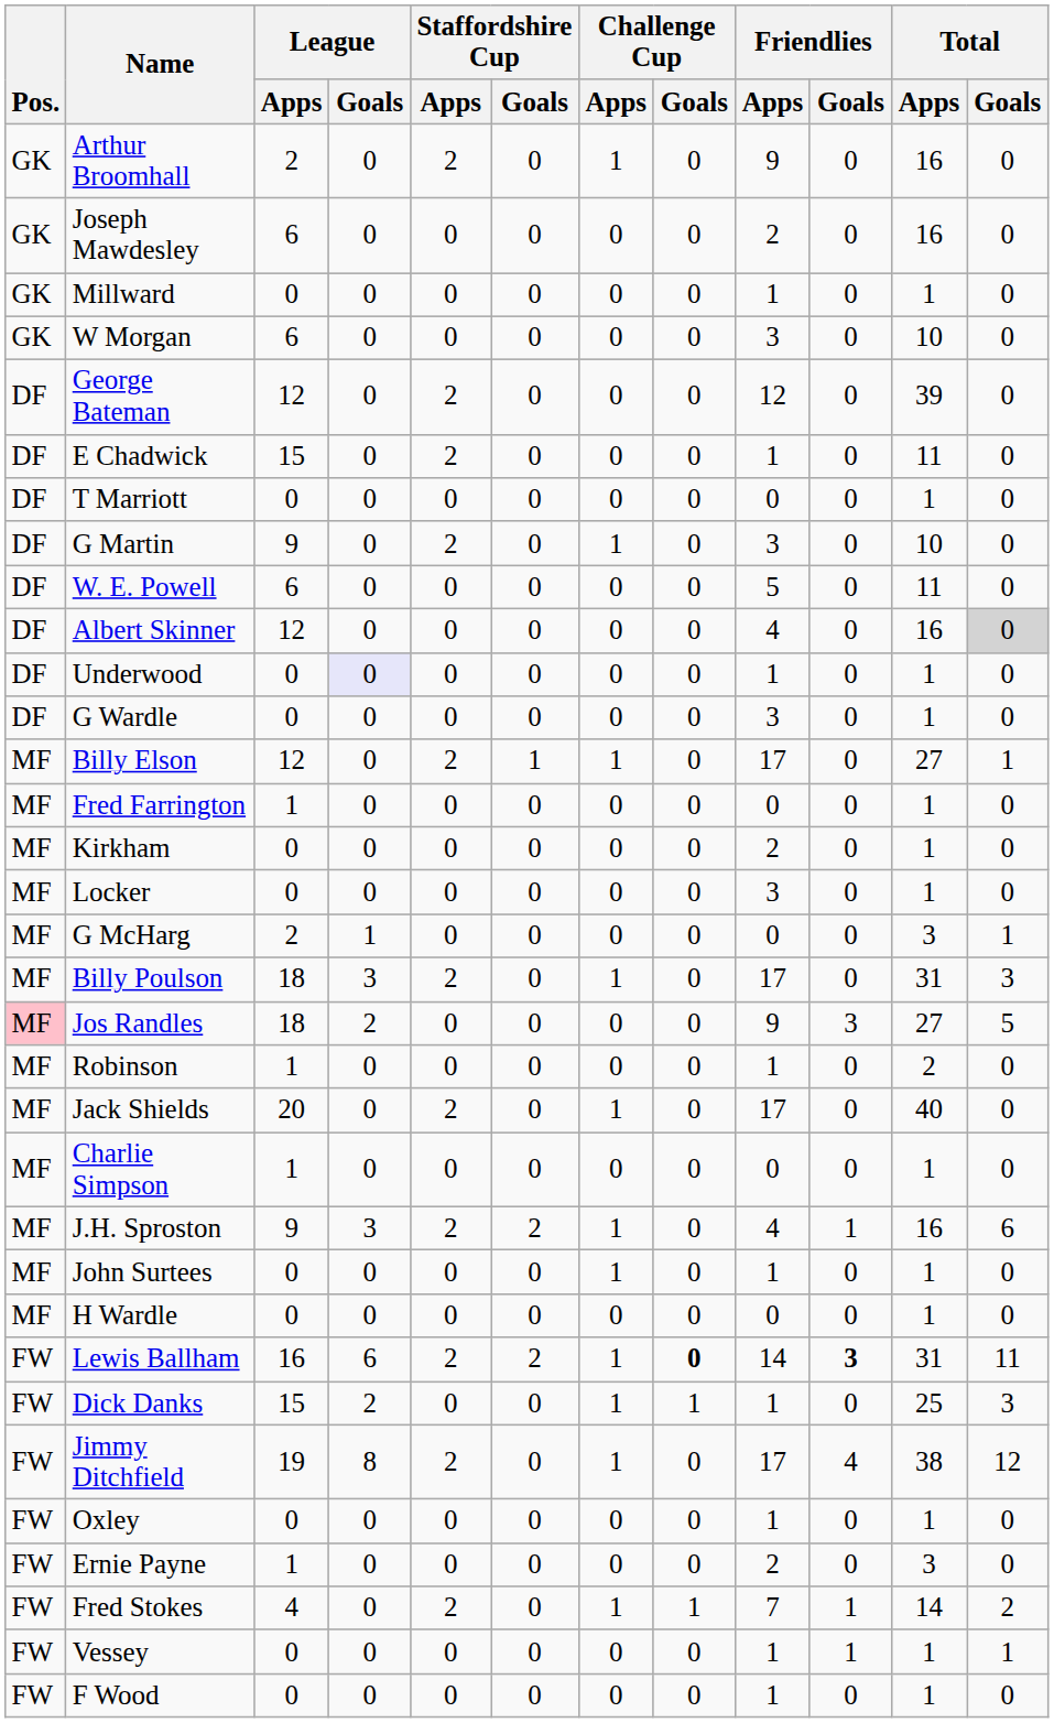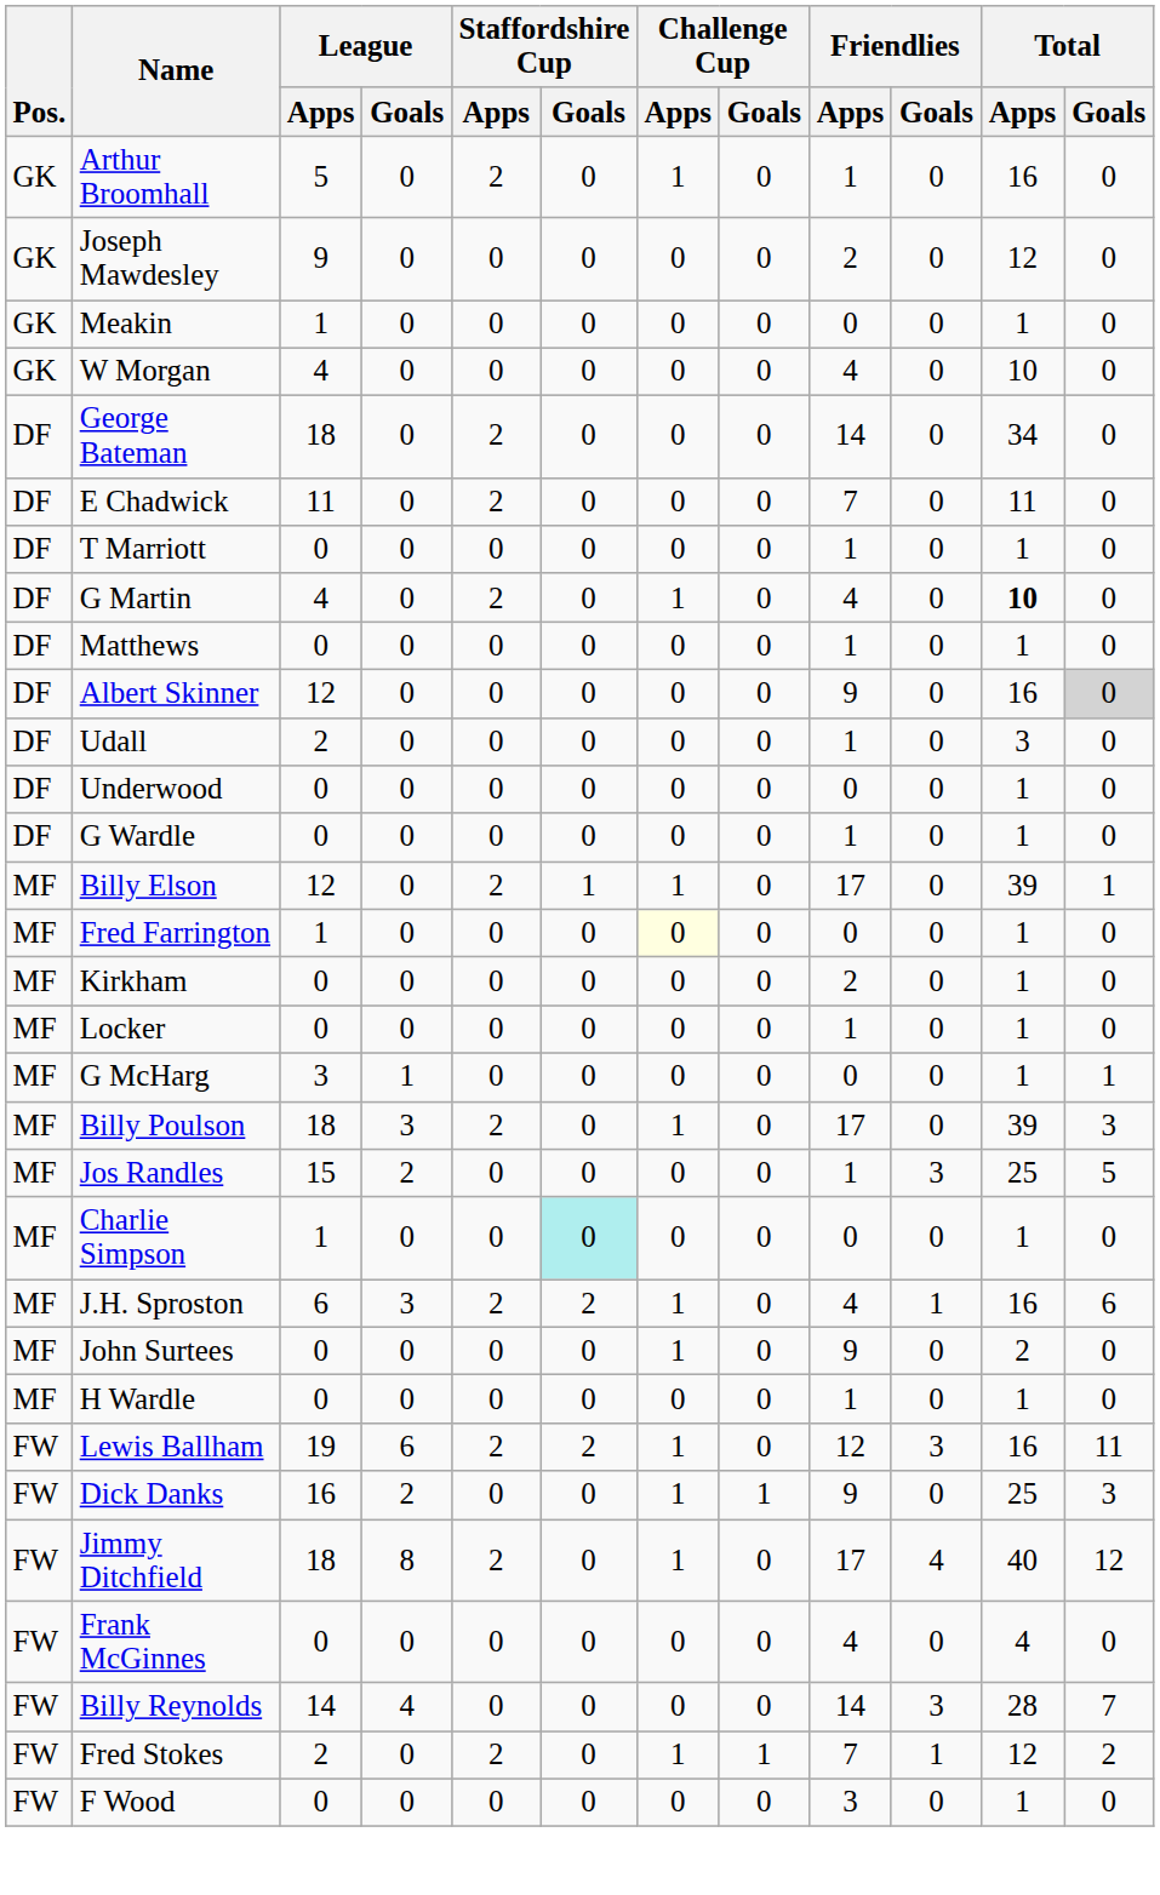 <table class="wikitable" style="text-align:center">
 <tr>
 <th rowspan="2" valign="bottom">Pos.</th>
 <th rowspan="2">Name</th>
 <th colspan="2" width="85">League</th>
 <th colspan="2" width="85">Staffordshire Cup</th>
 <th colspan="2" width="85">Challenge Cup</th>
 <th colspan="2" width="85">Friendlies</th>
 <th colspan="2" width="85">Total</th>
 </tr>
 <tr>
 <th>Apps</th>
 <th>Goals</th>
 <th>Apps</th>
 <th>Goals</th>
 <th>Apps</th>
 <th>Goals</th>
 <th>Apps</th>
 <th>Goals</th>
 <th>Apps</th>
 <th>Goals</th>
 </tr>
 <tr>
 <td align="left">GK</td>
 <td align="left"> <a href='#'>Arthur Broomhall</a></td>
-<td>2</td>
+<td>5</td>
 <td>0</td>
 <td>2</td>
 <td>0</td>
 <td>1</td>
 <td>0</td>
-<td>9</td>
+<td>1</td>
 <td>0</td>
 <td>16</td>
 <td>0</td>
 </tr>
 <tr>
 <td align="left">GK</td>
 <td align="left">Joseph Mawdesley</td>
-<td>6</td>
+<td>9</td>
 <td>0</td>
 <td>0</td>
 <td>0</td>
 <td>0</td>
 <td>0</td>
 <td>2</td>
 <td>0</td>
-<td>16</td>
+<td>12</td>
 <td>0</td>
 </tr>
 <tr>
 <td align="left">GK</td>
-<td align="left">Millward</td>
+<td align="left">Meakin</td>
+<td>1</td>
+<td>0</td>
 <td>0</td>
 <td>0</td>
 <td>0</td>
 <td>0</td>
 <td>0</td>
 <td>0</td>
 <td>1</td>
 <td>0</td>
-<td>1</td>
-<td>0</td>
 </tr>
 <tr>
 <td align="left">GK</td>
 <td align="left">W Morgan</td>
-<td>6</td>
+<td>4</td>
 <td>0</td>
 <td>0</td>
 <td>0</td>
 <td>0</td>
 <td>0</td>
-<td>3</td>
+<td>4</td>
 <td>0</td>
 <td>10</td>
 <td>0</td>
 </tr>
 <tr>
 <td align="left">DF</td>
 <td align="left"> <a href='#'>George Bateman</a></td>
-<td>12</td>
+<td>18</td>
 <td>0</td>
 <td>2</td>
 <td>0</td>
 <td>0</td>
 <td>0</td>
-<td>12</td>
+<td>14</td>
 <td>0</td>
-<td>39</td>
+<td>34</td>
 <td>0</td>
 </tr>
 <tr>
 <td align="left">DF</td>
 <td align="left">E Chadwick</td>
-<td>15</td>
+<td>11</td>
 <td>0</td>
 <td>2</td>
 <td>0</td>
 <td>0</td>
 <td>0</td>
-<td>1</td>
+<td>7</td>
 <td>0</td>
 <td>11</td>
 <td>0</td>
 </tr>
 <tr>
 <td align="left">DF</td>
 <td align="left">T Marriott</td>
 <td>0</td>
 <td>0</td>
 <td>0</td>
 <td>0</td>
 <td>0</td>
 <td>0</td>
-<td>0</td>
+<td>1</td>
 <td>0</td>
 <td>1</td>
 <td>0</td>
 </tr>
 <tr>
 <td align="left">DF</td>
 <td align="left">G Martin</td>
-<td>9</td>
+<td>4</td>
 <td>0</td>
 <td>2</td>
 <td>0</td>
 <td>1</td>
 <td>0</td>
-<td>3</td>
+<td>4</td>
 <td>0</td>
-<td>10</td>
+<td><strong>10</strong></td>
 <td>0</td>
 </tr>
 <tr>
 <td align="left">DF</td>
-<td align="left"> <a href='#'>W. E. Powell</a></td>
-<td>6</td>
+<td align="left">Matthews</td>
 <td>0</td>
 <td>0</td>
 <td>0</td>
 <td>0</td>
 <td>0</td>
-<td>5</td>
 <td>0</td>
-<td>11</td>
+<td>1</td>
+<td>0</td>
+<td>1</td>
 <td>0</td>
 </tr>
 <tr>
 <td align="left">DF</td>
 <td align="left"> <a href='#'>Albert Skinner</a></td>
 <td>12</td>
 <td>0</td>
 <td>0</td>
 <td>0</td>
 <td>0</td>
 <td>0</td>
-<td>4</td>
+<td>9</td>
 <td>0</td>
 <td>16</td>
 <td style="background: lightgrey;">0</td>
 </tr>
 <tr>
 <td align="left">DF</td>
-<td align="left">Underwood</td>
+<td align="left">Udall</td>
+<td>2</td>
 <td>0</td>
-<td style="background: lavender;">0</td>
 <td>0</td>
 <td>0</td>
 <td>0</td>
 <td>0</td>
 <td>1</td>
+<td>0</td>
+<td>3</td>
+<td>0</td>
+</tr>
+<tr>
+<td align="left">DF</td>
+<td align="left">Underwood</td>
+<td>0</td>
+<td>0</td>
+<td>0</td>
+<td>0</td>
+<td>0</td>
+<td>0</td>
+<td>0</td>
 <td>0</td>
 <td>1</td>
 <td>0</td>
 </tr>
 <tr>
 <td align="left">DF</td>
 <td align="left">G Wardle</td>
 <td>0</td>
 <td>0</td>
 <td>0</td>
 <td>0</td>
 <td>0</td>
 <td>0</td>
-<td>3</td>
+<td>1</td>
 <td>0</td>
 <td>1</td>
 <td>0</td>
 </tr>
 <tr>
 <td align="left">MF</td>
 <td align="left"> <a href='#'>Billy Elson</a></td>
 <td>12</td>
 <td>0</td>
 <td>2</td>
 <td>1</td>
 <td>1</td>
 <td>0</td>
 <td>17</td>
 <td>0</td>
-<td>27</td>
+<td>39</td>
 <td>1</td>
 </tr>
 <tr>
 <td align="left">MF</td>
 <td align="left"> <a href='#'>Fred Farrington</a></td>
 <td>1</td>
 <td>0</td>
 <td>0</td>
 <td>0</td>
-<td>0</td>
+<td style="background: lightyellow;">0</td>
 <td>0</td>
 <td>0</td>
 <td>0</td>
 <td>1</td>
 <td>0</td>
 </tr>
 <tr>
 <td align="left">MF</td>
 <td align="left">Kirkham</td>
 <td>0</td>
 <td>0</td>
 <td>0</td>
 <td>0</td>
 <td>0</td>
 <td>0</td>
 <td>2</td>
 <td>0</td>
 <td>1</td>
 <td>0</td>
 </tr>
 <tr>
 <td align="left">MF</td>
 <td align="left">Locker</td>
 <td>0</td>
 <td>0</td>
 <td>0</td>
 <td>0</td>
 <td>0</td>
 <td>0</td>
-<td>3</td>
+<td>1</td>
 <td>0</td>
 <td>1</td>
 <td>0</td>
 </tr>
 <tr>
 <td align="left">MF</td>
 <td align="left">G McHarg</td>
-<td>2</td>
+<td>3</td>
 <td>1</td>
 <td>0</td>
 <td>0</td>
 <td>0</td>
 <td>0</td>
 <td>0</td>
 <td>0</td>
-<td>3</td>
+<td>1</td>
 <td>1</td>
 </tr>
 <tr>
 <td align="left">MF</td>
 <td align="left"> <a href='#'>Billy Poulson</a></td>
 <td>18</td>
 <td>3</td>
 <td>2</td>
 <td>0</td>
 <td>1</td>
 <td>0</td>
 <td>17</td>
 <td>0</td>
-<td>31</td>
+<td>39</td>
 <td>3</td>
 </tr>
 <tr>
-<td align="left" style="background: pink;">MF</td>
+<td align="left">MF</td>
 <td align="left"> <a href='#'>Jos Randles</a></td>
-<td>18</td>
+<td>15</td>
 <td>2</td>
 <td>0</td>
 <td>0</td>
 <td>0</td>
 <td>0</td>
-<td>9</td>
+<td>1</td>
 <td>3</td>
-<td>27</td>
+<td>25</td>
 <td>5</td>
-</tr>
-<tr>
-<td align="left">MF</td>
-<td align="left">Robinson</td>
-<td>1</td>
-<td>0</td>
-<td>0</td>
-<td>0</td>
-<td>0</td>
-<td>0</td>
-<td>1</td>
-<td>0</td>
-<td>2</td>
-<td>0</td>
-</tr>
-<tr>
-<td align="left">MF</td>
-<td align="left">Jack Shields</td>
-<td>20</td>
-<td>0</td>
-<td>2</td>
-<td>0</td>
-<td>1</td>
-<td>0</td>
-<td>17</td>
-<td>0</td>
-<td>40</td>
-<td>0</td>
 </tr>
 <tr>
 <td align="left">MF</td>
 <td align="left"> <a href='#'>Charlie Simpson</a></td>
 <td>1</td>
 <td>0</td>
 <td>0</td>
-<td>0</td>
+<td style="background: paleturquoise;">0</td>
 <td>0</td>
 <td>0</td>
 <td>0</td>
 <td>0</td>
 <td>1</td>
 <td>0</td>
 </tr>
 <tr>
 <td align="left">MF</td>
 <td align="left">J.H. Sproston</td>
-<td>9</td>
+<td>6</td>
 <td>3</td>
 <td>2</td>
 <td>2</td>
 <td>1</td>
 <td>0</td>
 <td>4</td>
 <td>1</td>
 <td>16</td>
 <td>6</td>
 </tr>
 <tr>
 <td align="left">MF</td>
 <td align="left"> John Surtees</td>
 <td>0</td>
 <td>0</td>
 <td>0</td>
 <td>0</td>
 <td>1</td>
 <td>0</td>
-<td>1</td>
+<td>9</td>
 <td>0</td>
-<td>1</td>
+<td>2</td>
 <td>0</td>
 </tr>
 <tr>
 <td align="left">MF</td>
 <td align="left">H Wardle</td>
-<td>0</td>
-<td>0</td>
-<td>0</td>
-<td>0</td>
-<td>0</td>
-<td>0</td>
-<td>0</td>
-<td>0</td>
-<td>1</td>
-<td>0</td>
-</tr>
-<tr>
-<td align="left">FW</td>
-<td align="left"> <a href='#'>Lewis Ballham</a></td>
-<td>16</td>
-<td>6</td>
-<td>2</td>
-<td>2</td>
-<td>1</td>
-<td><strong>0</strong></td>
-<td>14</td>
-<td><strong>3</strong></td>
-<td>31</td>
-<td>11</td>
-</tr>
-<tr>
-<td align="left">FW</td>
-<td align="left"> <a href='#'>Dick Danks</a></td>
-<td>15</td>
-<td>2</td>
-<td>0</td>
-<td>0</td>
-<td>1</td>
-<td>1</td>
-<td>1</td>
-<td>0</td>
-<td>25</td>
-<td>3</td>
-</tr>
-<tr>
-<td align="left">FW</td>
-<td align="left"> <a href='#'>Jimmy Ditchfield</a></td>
-<td>19</td>
-<td>8</td>
-<td>2</td>
-<td>0</td>
-<td>1</td>
-<td>0</td>
-<td>17</td>
-<td>4</td>
-<td>38</td>
-<td>12</td>
-</tr>
-<tr>
-<td align="left">FW</td>
-<td align="left">Oxley</td>
 <td>0</td>
 <td>0</td>
 <td>0</td>
 <td>0</td>
 <td>0</td>
 <td>0</td>
 <td>1</td>
 <td>0</td>
 <td>1</td>
 <td>0</td>
 </tr>
 <tr>
 <td align="left">FW</td>
-<td align="left"> Ernie Payne</td>
+<td align="left"> <a href='#'>Lewis Ballham</a></td>
+<td>19</td>
+<td>6</td>
+<td>2</td>
+<td>2</td>
 <td>1</td>
+<td>0</td>
+<td>12</td>
+<td>3</td>
+<td>16</td>
+<td>11</td>
+</tr>
+<tr>
+<td align="left">FW</td>
+<td align="left"> <a href='#'>Dick Danks</a></td>
+<td>16</td>
+<td>2</td>
+<td>0</td>
+<td>0</td>
+<td>1</td>
+<td>1</td>
+<td>9</td>
+<td>0</td>
+<td>25</td>
+<td>3</td>
+</tr>
+<tr>
+<td align="left">FW</td>
+<td align="left"> <a href='#'>Jimmy Ditchfield</a></td>
+<td>18</td>
+<td>8</td>
+<td>2</td>
+<td>0</td>
+<td>1</td>
+<td>0</td>
+<td>17</td>
+<td>4</td>
+<td>40</td>
+<td>12</td>
+</tr>
+<tr>
+<td align="left">FW</td>
+<td align="left"> <a href='#'>Frank McGinnes</a></td>
 <td>0</td>
 <td>0</td>
 <td>0</td>
 <td>0</td>
 <td>0</td>
-<td>2</td>
 <td>0</td>
-<td>3</td>
+<td>4</td>
+<td>0</td>
+<td>4</td>
 <td>0</td>
 </tr>
 <tr>
 <td align="left">FW</td>
+<td align="left"> <a href='#'>Billy Reynolds</a></td>
+<td>14</td>
+<td>4</td>
+<td>0</td>
+<td>0</td>
+<td>0</td>
+<td>0</td>
+<td>14</td>
+<td>3</td>
+<td>28</td>
+<td>7</td>
+</tr>
+<tr>
+<td align="left">FW</td>
 <td align="left">Fred Stokes</td>
-<td>4</td>
+<td>2</td>
 <td>0</td>
 <td>2</td>
 <td>0</td>
 <td>1</td>
 <td>1</td>
 <td>7</td>
 <td>1</td>
-<td>14</td>
+<td>12</td>
 <td>2</td>
-</tr>
-<tr>
-<td align="left">FW</td>
-<td align="left">Vessey</td>
-<td>0</td>
-<td>0</td>
-<td>0</td>
-<td>0</td>
-<td>0</td>
-<td>0</td>
-<td>1</td>
-<td>1</td>
-<td>1</td>
-<td>1</td>
 </tr>
 <tr>
 <td align="left">FW</td>
 <td align="left">F Wood</td>
 <td>0</td>
 <td>0</td>
 <td>0</td>
 <td>0</td>
 <td>0</td>
 <td>0</td>
-<td>1</td>
+<td>3</td>
 <td>0</td>
 <td>1</td>
 <td>0</td>
 </tr>
 </table>
